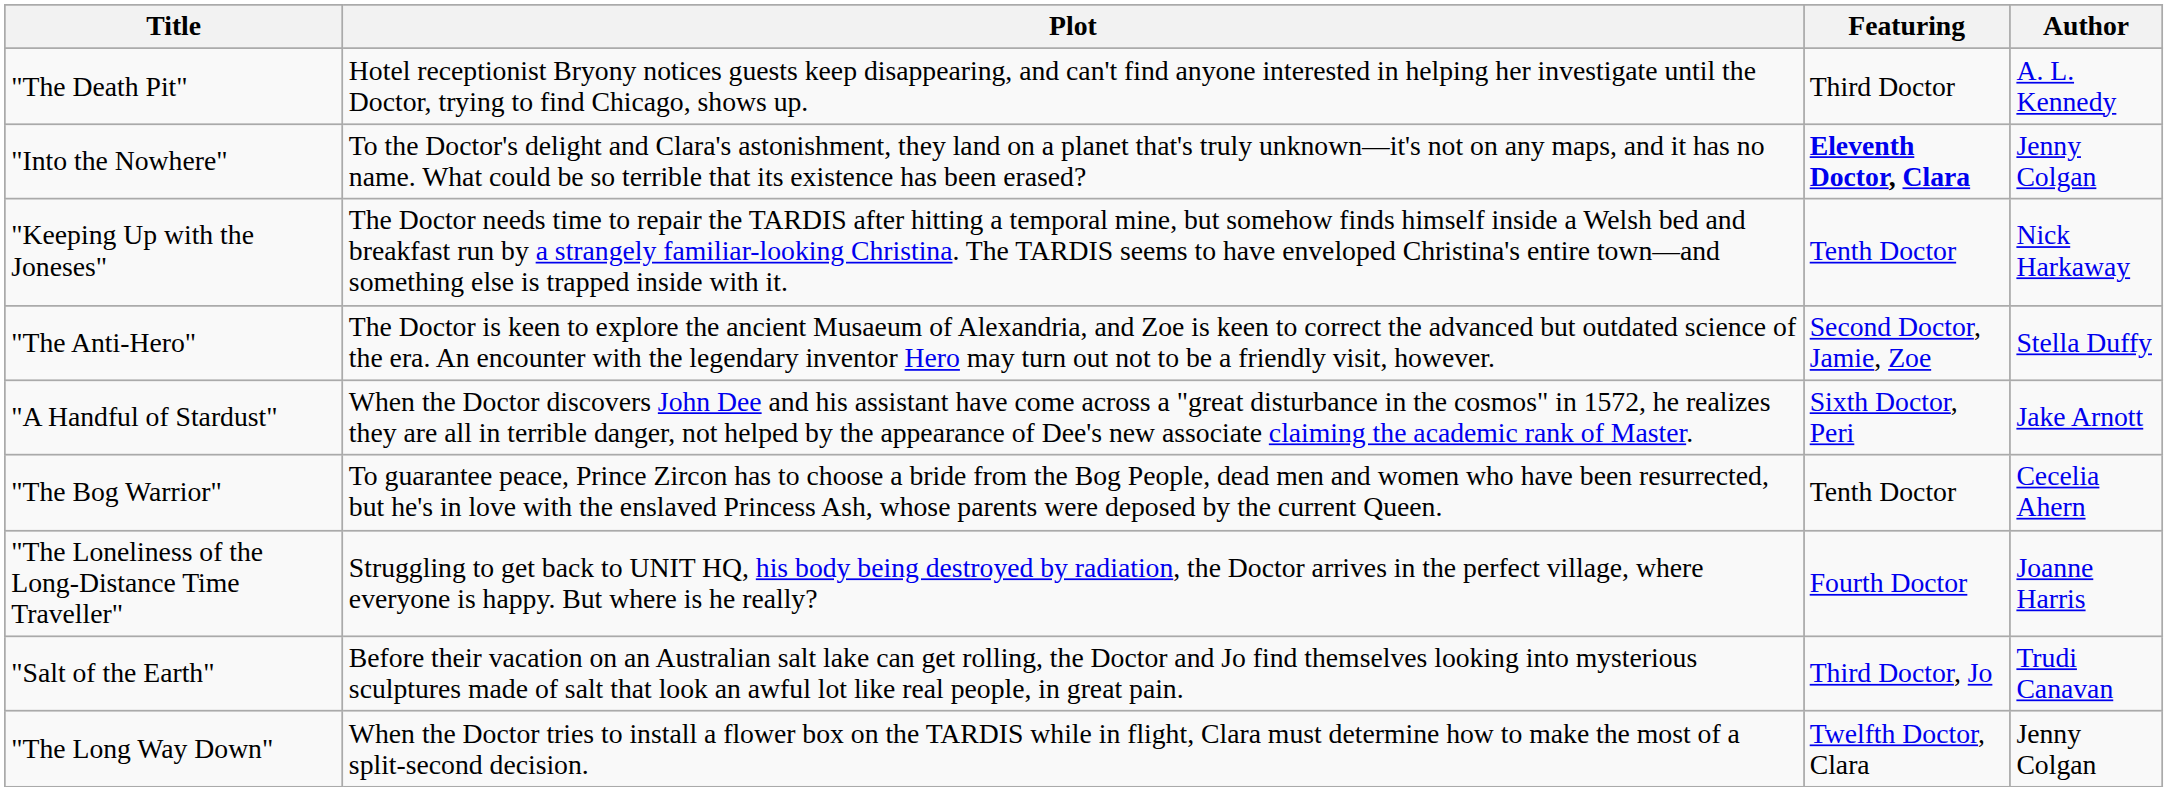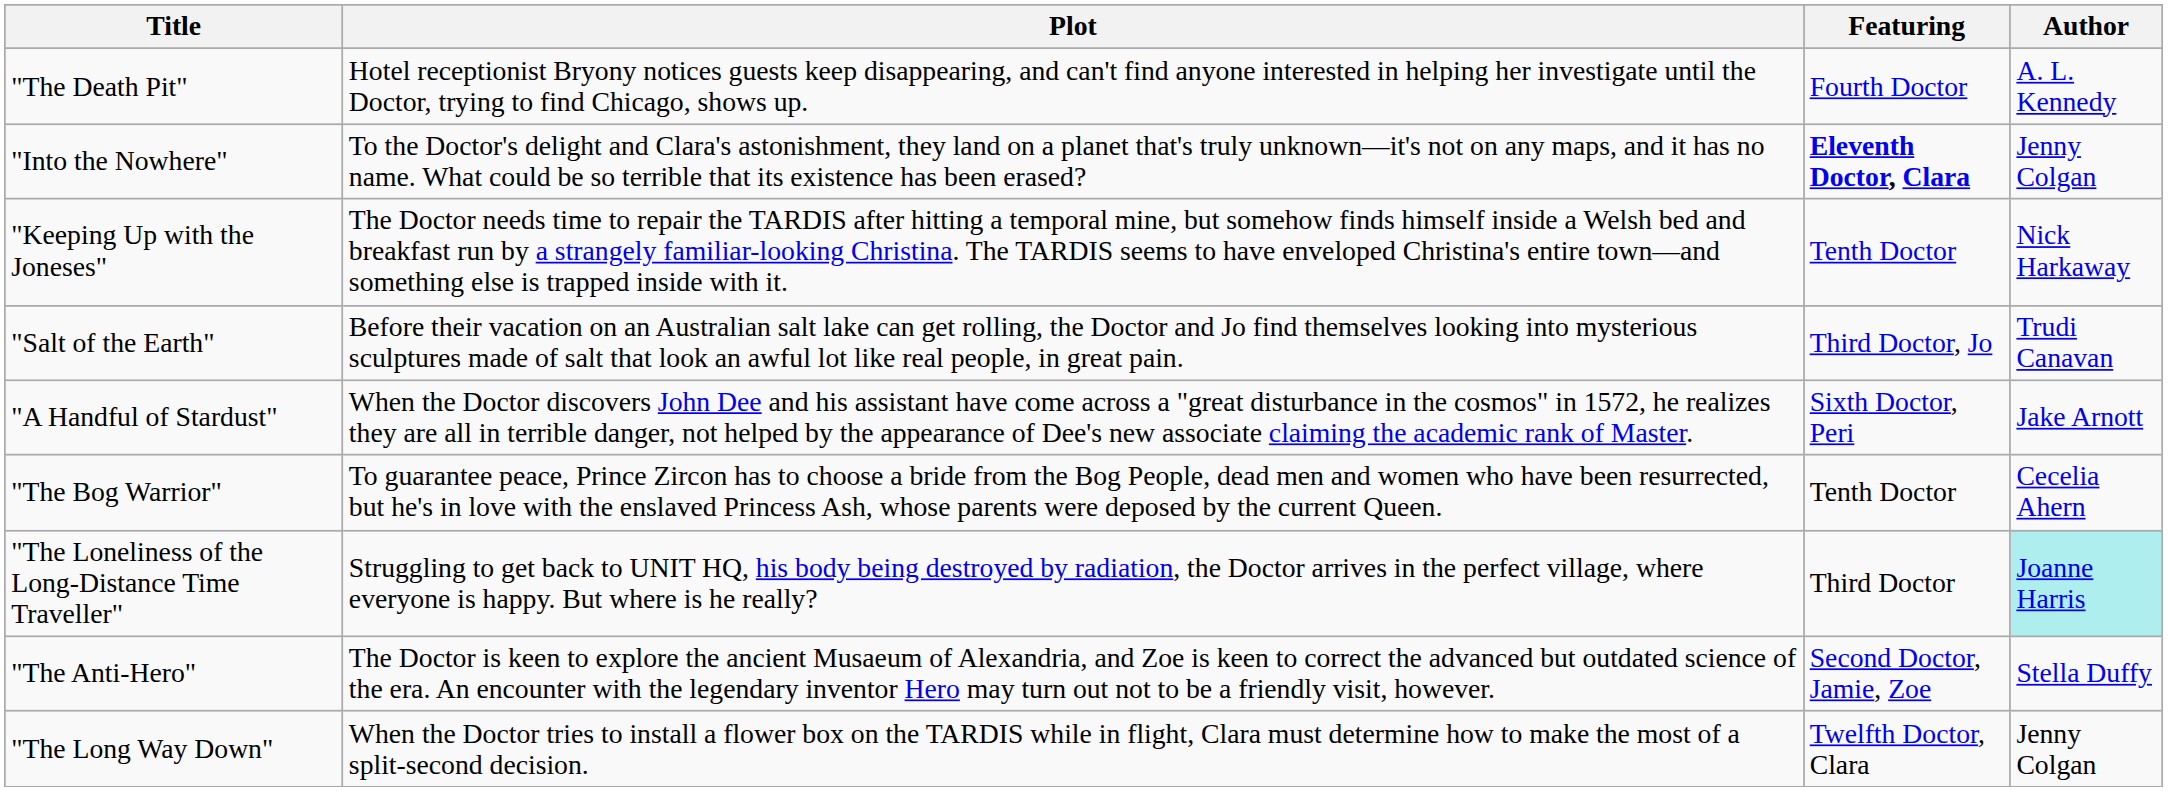 <table class="wikitable">
 <tr>
 <th>Title</th>
 <th>Plot</th>
 <th>Featuring</th>
 <th>Author</th>
 </tr>
 <tr>
 <td>"The Death Pit"</td>
 <td>Hotel receptionist Bryony notices guests keep disappearing, and can't find anyone interested in helping her investigate until the Doctor, trying to find Chicago, shows up.</td>
-<td>Third Doctor</td>
+<td><a href='#'>Fourth Doctor</a></td>
 <td><a href='#'>A. L. Kennedy</a></td>
 </tr>
 <tr>
 <td>"Into the Nowhere"</td>
 <td>To the Doctor's delight and Clara's astonishment, they land on a planet that's truly unknown—it's not on any maps, and it has no name. What could be so terrible that its existence has been erased?</td>
 <td><strong><a href='#'>Eleventh Doctor</a>, <a href='#'>Clara</a></strong></td>
 <td><a href='#'>Jenny Colgan</a></td>
 </tr>
 <tr>
 <td>"Keeping Up with the Joneses"</td>
 <td>The Doctor needs time to repair the TARDIS after hitting a temporal mine, but somehow finds himself inside a Welsh bed and breakfast run by <a href='#'>a strangely familiar-looking Christina</a>. The TARDIS seems to have enveloped Christina's entire town—and something else is trapped inside with it.</td>
 <td><a href='#'>Tenth Doctor</a></td>
 <td><a href='#'>Nick Harkaway</a></td>
 </tr>
 <tr>
-<td>"The Anti-Hero"</td>
-<td>The Doctor is keen to explore the ancient Musaeum of Alexandria, and Zoe is keen to correct the advanced but outdated science of the era. An encounter with the legendary inventor <a href='#'>Hero</a> may turn out not to be a friendly visit, however.</td>
-<td><a href='#'>Second Doctor</a>, <a href='#'>Jamie</a>, <a href='#'>Zoe</a></td>
-<td><a href='#'>Stella Duffy</a></td>
+<td>"Salt of the Earth"</td>
+<td>Before their vacation on an Australian salt lake can get rolling, the Doctor and Jo find themselves looking into mysterious sculptures made of salt that look an awful lot like real people, in great pain.</td>
+<td><a href='#'>Third Doctor</a>, <a href='#'>Jo</a></td>
+<td><a href='#'>Trudi Canavan</a></td>
 </tr>
 <tr>
 <td>"A Handful of Stardust"</td>
 <td>When the Doctor discovers <a href='#'>John Dee</a> and his assistant have come across a "great disturbance in the cosmos" in 1572, he realizes they are all in terrible danger, not helped by the appearance of Dee's new associate <a href='#'>claiming the academic rank of Master</a>.</td>
 <td><a href='#'>Sixth Doctor</a>, <a href='#'>Peri</a></td>
 <td><a href='#'>Jake Arnott</a></td>
 </tr>
 <tr>
 <td>"The Bog Warrior"</td>
 <td>To guarantee peace, Prince Zircon has to choose a bride from the Bog People, dead men and women who have been resurrected, but he's in love with the enslaved Princess Ash, whose parents were deposed by the current Queen.</td>
 <td>Tenth Doctor</td>
 <td><a href='#'>Cecelia Ahern</a></td>
 </tr>
 <tr>
 <td>"The Loneliness of the Long-Distance Time Traveller"</td>
 <td>Struggling to get back to UNIT HQ, <a href='#'>his body being destroyed by radiation</a>, the Doctor arrives in the perfect village, where everyone is happy. But where is he really?</td>
-<td><a href='#'>Fourth Doctor</a></td>
-<td><a href='#'>Joanne Harris</a></td>
+<td>Third Doctor</td>
+<td style="background: paleturquoise;"><a href='#'>Joanne Harris</a></td>
 </tr>
 <tr>
-<td>"Salt of the Earth"</td>
-<td>Before their vacation on an Australian salt lake can get rolling, the Doctor and Jo find themselves looking into mysterious sculptures made of salt that look an awful lot like real people, in great pain.</td>
-<td><a href='#'>Third Doctor</a>, <a href='#'>Jo</a></td>
-<td><a href='#'>Trudi Canavan</a></td>
+<td>"The Anti-Hero"</td>
+<td>The Doctor is keen to explore the ancient Musaeum of Alexandria, and Zoe is keen to correct the advanced but outdated science of the era. An encounter with the legendary inventor <a href='#'>Hero</a> may turn out not to be a friendly visit, however.</td>
+<td><a href='#'>Second Doctor</a>, <a href='#'>Jamie</a>, <a href='#'>Zoe</a></td>
+<td><a href='#'>Stella Duffy</a></td>
 </tr>
 <tr>
 <td>"The Long Way Down"</td>
 <td>When the Doctor tries to install a flower box on the TARDIS while in flight, Clara must determine how to make the most of a split-second decision.</td>
 <td><a href='#'>Twelfth Doctor</a>, Clara</td>
 <td>Jenny Colgan</td>
 </tr>
 </table>
